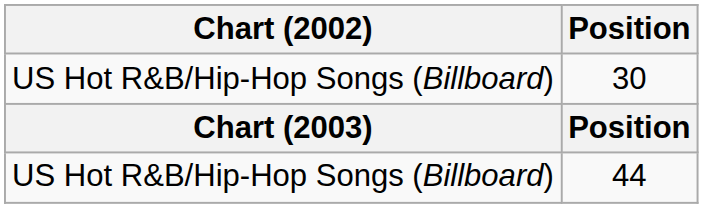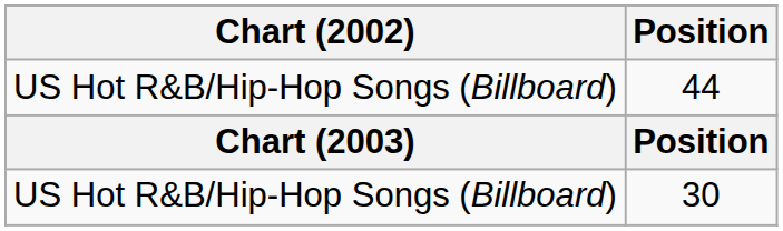 <table class="wikitable plainrowheaders">
 <tr>
 <th>Chart (2002)</th>
 <th>Position</th>
 </tr>
 <tr>
 <td>US Hot R&B/Hip-Hop Songs (<em>Billboard</em>)</td>
-<td style="text-align:center">30</td>
+<td style="text-align:center">44</td>
 </tr>
 <tr>
 <th>Chart (2003)</th>
 <th>Position</th>
 </tr>
 <tr>
 <td>US Hot R&B/Hip-Hop Songs (<em>Billboard</em>)</td>
-<td style="text-align:center">44</td>
+<td style="text-align:center">30</td>
 </tr>
 </table>
